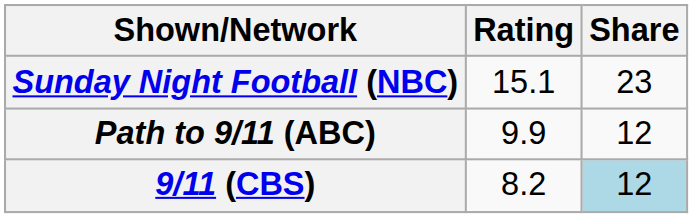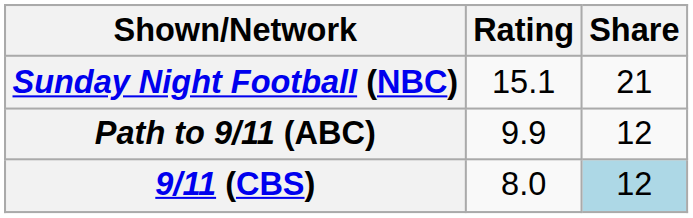 <table class="wikitable" style="text-align:center">
 <tr>
 <th>Shown/Network</th>
 <th>Rating</th>
 <th>Share</th>
 </tr>
 <tr>
 <th><em><a href='#'>Sunday Night Football</a></em> (<a href='#'>NBC</a>)</th>
 <td>15.1</td>
-<td>23</td>
+<td>21</td>
 </tr>
 <tr>
 <th><em>Path to 9/11</em> (ABC)</th>
 <td>9.9</td>
 <td>12</td>
 </tr>
 <tr>
 <th><em><a href='#'>9/11</a></em> (<a href='#'>CBS</a>)</th>
-<td>8.2</td>
+<td>8.0</td>
 <td style="background: lightblue;">12</td>
 </tr>
 </table>
